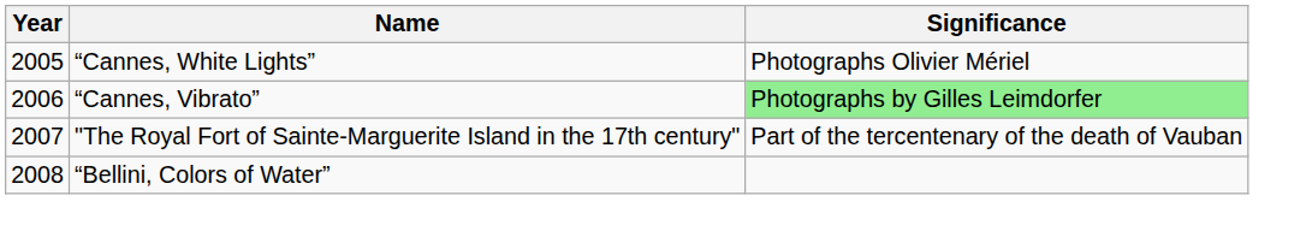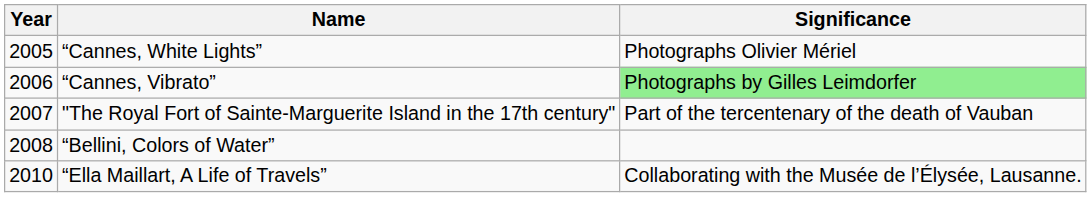 <table class="wikitable sortable static-row-numbers">
 <tr>
 <th>Year</th>
 <th>Name</th>
 <th>Significance</th>
 </tr>
 <tr>
 <td>2005</td>
 <td>“Cannes, White Lights”</td>
 <td>Photographs Olivier Mériel</td>
 </tr>
 <tr>
 <td>2006</td>
 <td>“Cannes, Vibrato”</td>
 <td style="background: lightgreen;">Photographs by Gilles Leimdorfer</td>
 </tr>
 <tr>
 <td>2007</td>
 <td>"The Royal Fort of Sainte-Marguerite Island in the 17th century"</td>
 <td>Part of the tercentenary of the death of Vauban</td>
 </tr>
 <tr>
 <td>2008</td>
 <td>“Bellini, Colors of Water”</td>
 <td></td>
 </tr>
+<tr>
+<td>2010</td>
+<td>“Ella Maillart, A Life of Travels”</td>
+<td>Collaborating with the Musée de l’Élysée, Lausanne.</td>
+</tr>
 </table>
